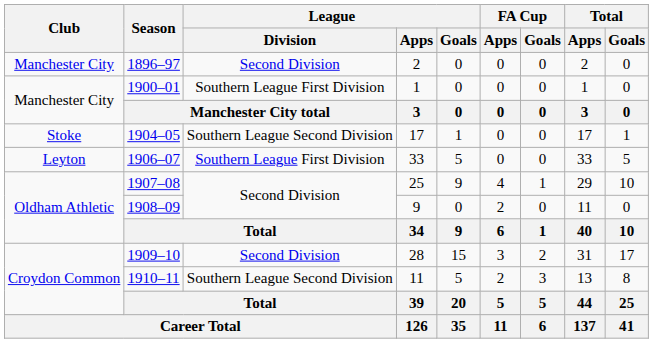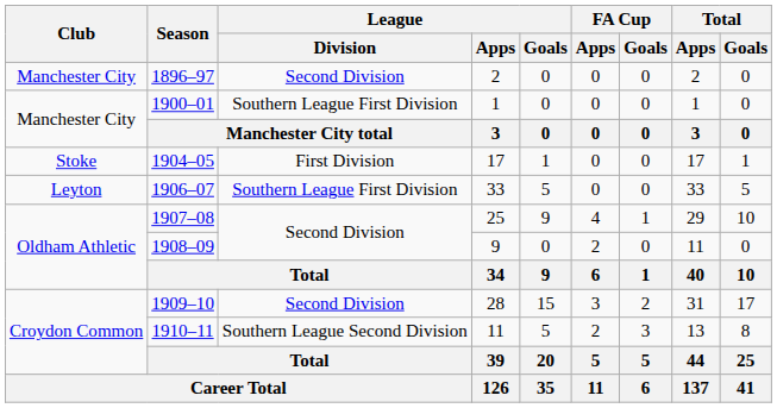 <table class="wikitable" style="text-align: center;">
 <tr>
 <th rowspan="2">Club</th>
 <th rowspan="2">Season</th>
 <th colspan="3">League</th>
 <th colspan="2">FA Cup</th>
 <th colspan="2">Total</th>
 </tr>
 <tr>
 <th>Division</th>
 <th>Apps</th>
 <th>Goals</th>
 <th>Apps</th>
 <th>Goals</th>
 <th>Apps</th>
 <th>Goals</th>
 </tr>
 <tr>
 <td><a href='#'>Manchester City</a></td>
 <td><a href='#'>1896–97</a></td>
 <td><a href='#'>Second Division</a></td>
 <td>2</td>
 <td>0</td>
 <td>0</td>
 <td>0</td>
 <td>2</td>
 <td>0</td>
 </tr>
 <tr>
 <td rowspan="2">Manchester City</td>
 <td><a href='#'>1900–01</a></td>
 <td>Southern League First Division</td>
 <td>1</td>
 <td>0</td>
 <td>0</td>
 <td>0</td>
 <td>1</td>
 <td>0</td>
 </tr>
 <tr>
 <th colspan="2">Manchester City total</th>
 <th>3</th>
 <th>0</th>
 <th>0</th>
 <th>0</th>
 <th>3</th>
 <th>0</th>
 </tr>
 <tr>
 <td><a href='#'>Stoke</a></td>
 <td><a href='#'>1904–05</a></td>
-<td>Southern League Second Division</td>
+<td>First Division</td>
 <td>17</td>
 <td>1</td>
 <td>0</td>
 <td>0</td>
 <td>17</td>
 <td>1</td>
 </tr>
 <tr>
 <td><a href='#'>Leyton</a></td>
 <td><a href='#'>1906–07</a></td>
 <td><a href='#'>Southern League</a> First Division</td>
 <td>33</td>
 <td>5</td>
 <td>0</td>
 <td>0</td>
 <td>33</td>
 <td>5</td>
 </tr>
 <tr>
 <td rowspan="3"><a href='#'>Oldham Athletic</a></td>
 <td><a href='#'>1907–08</a></td>
 <td rowspan="2">Second Division</td>
 <td>25</td>
 <td>9</td>
 <td>4</td>
 <td>1</td>
 <td>29</td>
 <td>10</td>
 </tr>
 <tr>
 <td><a href='#'>1908–09</a></td>
 <td>9</td>
 <td>0</td>
 <td>2</td>
 <td>0</td>
 <td>11</td>
 <td>0</td>
 </tr>
 <tr>
 <th colspan="2">Total</th>
 <th>34</th>
 <th>9</th>
 <th>6</th>
 <th>1</th>
 <th>40</th>
 <th>10</th>
 </tr>
 <tr>
 <td rowspan="3"><a href='#'>Croydon Common</a></td>
 <td><a href='#'>1909–10</a></td>
 <td><a href='#'>Second Division</a></td>
 <td>28</td>
 <td>15</td>
 <td>3</td>
 <td>2</td>
 <td>31</td>
 <td>17</td>
 </tr>
 <tr>
 <td><a href='#'>1910–11</a></td>
 <td>Southern League Second Division</td>
 <td>11</td>
 <td>5</td>
 <td>2</td>
 <td>3</td>
 <td>13</td>
 <td>8</td>
 </tr>
 <tr>
 <th colspan="2">Total</th>
 <th>39</th>
 <th>20</th>
 <th>5</th>
 <th>5</th>
 <th>44</th>
 <th>25</th>
 </tr>
 <tr>
 <th colspan="3">Career Total</th>
 <th>126</th>
 <th>35</th>
 <th>11</th>
 <th>6</th>
 <th>137</th>
 <th>41</th>
 </tr>
 </table>
